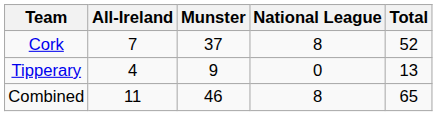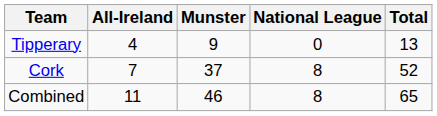 <table class="wikitable" style="text-align:center;">
 <tr>
 <th>Team</th>
 <th>All-Ireland</th>
 <th>Munster</th>
 <th>National League</th>
 <th>Total</th>
+</tr>
+<tr>
+<td><a href='#'>Tipperary</a></td>
+<td>4</td>
+<td>9</td>
+<td>0</td>
+<td>13</td>
 </tr>
 <tr |>
 <td><a href='#'>Cork</a></td>
 <td>7</td>
 <td>37</td>
 <td>8</td>
 <td>52</td>
 </tr>
 <tr>
-<td><a href='#'>Tipperary</a></td>
-<td>4</td>
-<td>9</td>
-<td>0</td>
-<td>13</td>
-</tr>
-<tr>
 <td>Combined</td>
 <td>11</td>
 <td>46</td>
 <td>8</td>
 <td>65</td>
 </tr>
 </table>
